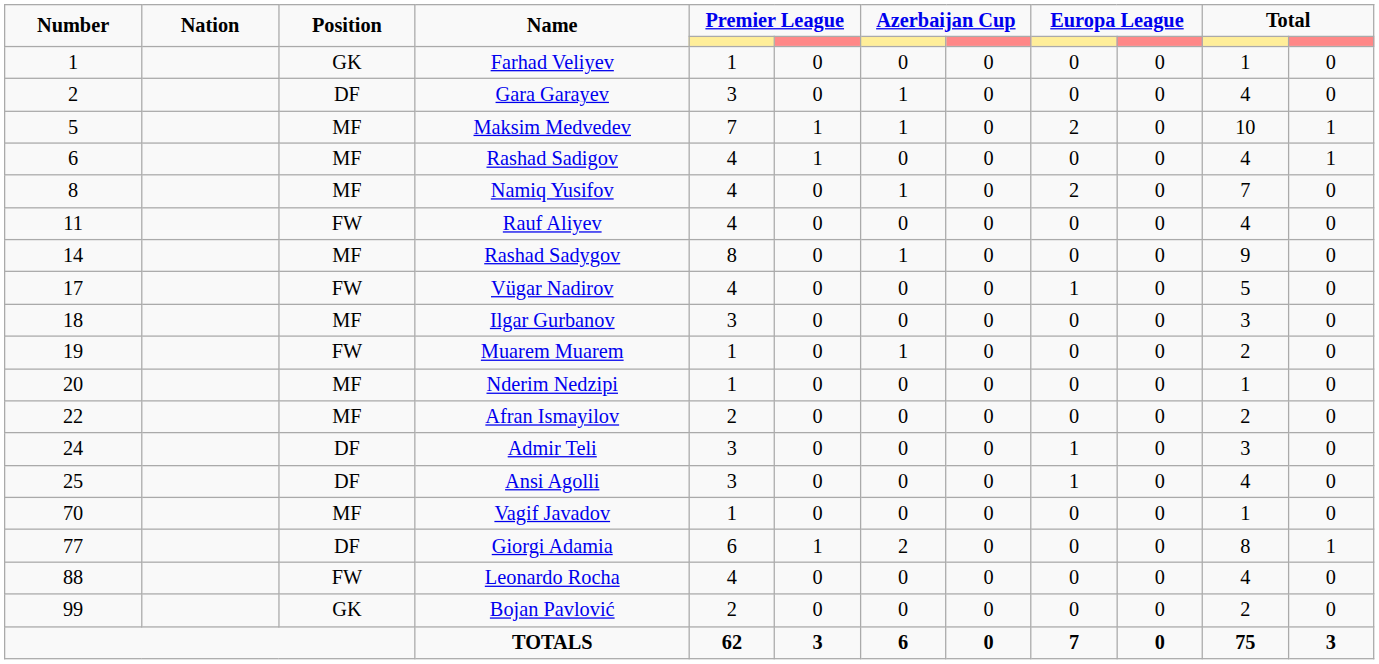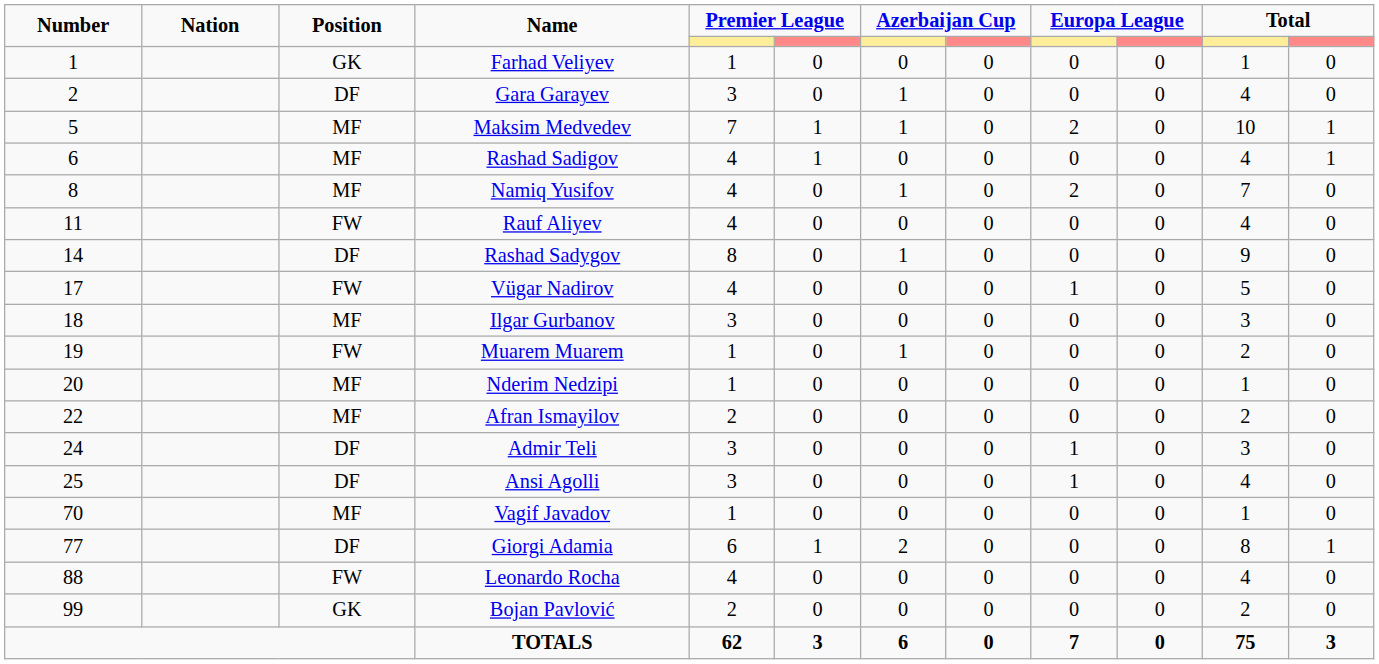 <table class="wikitable" style="font-size: 100%; text-align: center;">
 <tr>
 <td rowspan="2" width="10%" align="center"><strong>Number</strong></td>
 <td rowspan="2" width="10%" align="center"><strong>Nation</strong></td>
 <td rowspan="2" width="10%" align="center"><strong>Position</strong></td>
 <td rowspan="2" width="20%" align="center"><strong>Name</strong></td>
 <td colspan="2" align="center"><strong><a href='#'>Premier League</a></strong></td>
 <td colspan="2" align="center"><strong><a href='#'>Azerbaijan Cup</a></strong></td>
 <td colspan="2" align="center"><strong><a href='#'>Europa League</a></strong></td>
 <td colspan="2" align="center"><strong>Total</strong></td>
 </tr>
 <tr>
 <th width=60 style="background: #FFEE99"></th>
 <th width=60 style="background: #FF8888"></th>
 <th width=60 style="background: #FFEE99"></th>
 <th width=60 style="background: #FF8888"></th>
 <th width=60 style="background: #FFEE99"></th>
 <th width=60 style="background: #FF8888"></th>
 <th width=60 style="background: #FFEE99"></th>
 <th width=60 style="background: #FF8888"></th>
 </tr>
 <tr>
 <td>1</td>
 <td></td>
 <td>GK</td>
 <td><a href='#'>Farhad Veliyev</a></td>
 <td>1</td>
 <td>0</td>
 <td>0</td>
 <td>0</td>
 <td>0</td>
 <td>0</td>
 <td>1</td>
 <td>0</td>
 </tr>
 <tr>
 <td>2</td>
 <td></td>
 <td>DF</td>
 <td><a href='#'>Gara Garayev</a></td>
 <td>3</td>
 <td>0</td>
 <td>1</td>
 <td>0</td>
 <td>0</td>
 <td>0</td>
 <td>4</td>
 <td>0</td>
 </tr>
 <tr>
 <td>5</td>
 <td></td>
 <td>MF</td>
 <td><a href='#'>Maksim Medvedev</a></td>
 <td>7</td>
 <td>1</td>
 <td>1</td>
 <td>0</td>
 <td>2</td>
 <td>0</td>
 <td>10</td>
 <td>1</td>
 </tr>
 <tr>
 <td>6</td>
 <td></td>
 <td>MF</td>
 <td><a href='#'>Rashad Sadigov</a></td>
 <td>4</td>
 <td>1</td>
 <td>0</td>
 <td>0</td>
 <td>0</td>
 <td>0</td>
 <td>4</td>
 <td>1</td>
 </tr>
 <tr>
 <td>8</td>
 <td></td>
 <td>MF</td>
 <td><a href='#'>Namiq Yusifov</a></td>
 <td>4</td>
 <td>0</td>
 <td>1</td>
 <td>0</td>
 <td>2</td>
 <td>0</td>
 <td>7</td>
 <td>0</td>
 </tr>
 <tr>
 <td>11</td>
 <td></td>
 <td>FW</td>
 <td><a href='#'>Rauf Aliyev</a></td>
 <td>4</td>
 <td>0</td>
 <td>0</td>
 <td>0</td>
 <td>0</td>
 <td>0</td>
 <td>4</td>
 <td>0</td>
 </tr>
 <tr>
 <td>14</td>
 <td></td>
-<td>MF</td>
+<td>DF</td>
 <td><a href='#'>Rashad Sadygov</a></td>
 <td>8</td>
 <td>0</td>
 <td>1</td>
 <td>0</td>
 <td>0</td>
 <td>0</td>
 <td>9</td>
 <td>0</td>
 </tr>
 <tr>
 <td>17</td>
 <td></td>
 <td>FW</td>
 <td><a href='#'>Vügar Nadirov</a></td>
 <td>4</td>
 <td>0</td>
 <td>0</td>
 <td>0</td>
 <td>1</td>
 <td>0</td>
 <td>5</td>
 <td>0</td>
 </tr>
 <tr>
 <td>18</td>
 <td></td>
 <td>MF</td>
 <td><a href='#'>Ilgar Gurbanov</a></td>
 <td>3</td>
 <td>0</td>
 <td>0</td>
 <td>0</td>
 <td>0</td>
 <td>0</td>
 <td>3</td>
 <td>0</td>
 </tr>
 <tr>
 <td>19</td>
 <td></td>
 <td>FW</td>
 <td><a href='#'>Muarem Muarem</a></td>
 <td>1</td>
 <td>0</td>
 <td>1</td>
 <td>0</td>
 <td>0</td>
 <td>0</td>
 <td>2</td>
 <td>0</td>
 </tr>
 <tr>
 <td>20</td>
 <td></td>
 <td>MF</td>
 <td><a href='#'>Nderim Nedzipi</a></td>
 <td>1</td>
 <td>0</td>
 <td>0</td>
 <td>0</td>
 <td>0</td>
 <td>0</td>
 <td>1</td>
 <td>0</td>
 </tr>
 <tr>
 <td>22</td>
 <td></td>
 <td>MF</td>
 <td><a href='#'>Afran Ismayilov</a></td>
 <td>2</td>
 <td>0</td>
 <td>0</td>
 <td>0</td>
 <td>0</td>
 <td>0</td>
 <td>2</td>
 <td>0</td>
 </tr>
 <tr>
 <td>24</td>
 <td></td>
 <td>DF</td>
 <td><a href='#'>Admir Teli</a></td>
 <td>3</td>
 <td>0</td>
 <td>0</td>
 <td>0</td>
 <td>1</td>
 <td>0</td>
 <td>3</td>
 <td>0</td>
 </tr>
 <tr>
 <td>25</td>
 <td></td>
 <td>DF</td>
 <td><a href='#'>Ansi Agolli</a></td>
 <td>3</td>
 <td>0</td>
 <td>0</td>
 <td>0</td>
 <td>1</td>
 <td>0</td>
 <td>4</td>
 <td>0</td>
 </tr>
 <tr>
 <td>70</td>
 <td></td>
 <td>MF</td>
 <td><a href='#'>Vagif Javadov</a></td>
 <td>1</td>
 <td>0</td>
 <td>0</td>
 <td>0</td>
 <td>0</td>
 <td>0</td>
 <td>1</td>
 <td>0</td>
 </tr>
 <tr>
 <td>77</td>
 <td></td>
 <td>DF</td>
 <td><a href='#'>Giorgi Adamia</a></td>
 <td>6</td>
 <td>1</td>
 <td>2</td>
 <td>0</td>
 <td>0</td>
 <td>0</td>
 <td>8</td>
 <td>1</td>
 </tr>
 <tr>
 <td>88</td>
 <td></td>
 <td>FW</td>
 <td><a href='#'>Leonardo Rocha</a></td>
 <td>4</td>
 <td>0</td>
 <td>0</td>
 <td>0</td>
 <td>0</td>
 <td>0</td>
 <td>4</td>
 <td>0</td>
 </tr>
 <tr>
 <td>99</td>
 <td></td>
 <td>GK</td>
 <td><a href='#'>Bojan Pavlović</a></td>
 <td>2</td>
 <td>0</td>
 <td>0</td>
 <td>0</td>
 <td>0</td>
 <td>0</td>
 <td>2</td>
 <td>0</td>
 </tr>
 <tr>
 <td colspan="3"></td>
 <td><strong>TOTALS</strong></td>
 <td><strong>62</strong></td>
 <td><strong>3</strong></td>
 <td><strong>6</strong></td>
 <td><strong>0</strong></td>
 <td><strong>7</strong></td>
 <td><strong>0</strong></td>
 <td><strong>75</strong></td>
 <td><strong>3</strong></td>
 </tr>
 </table>
